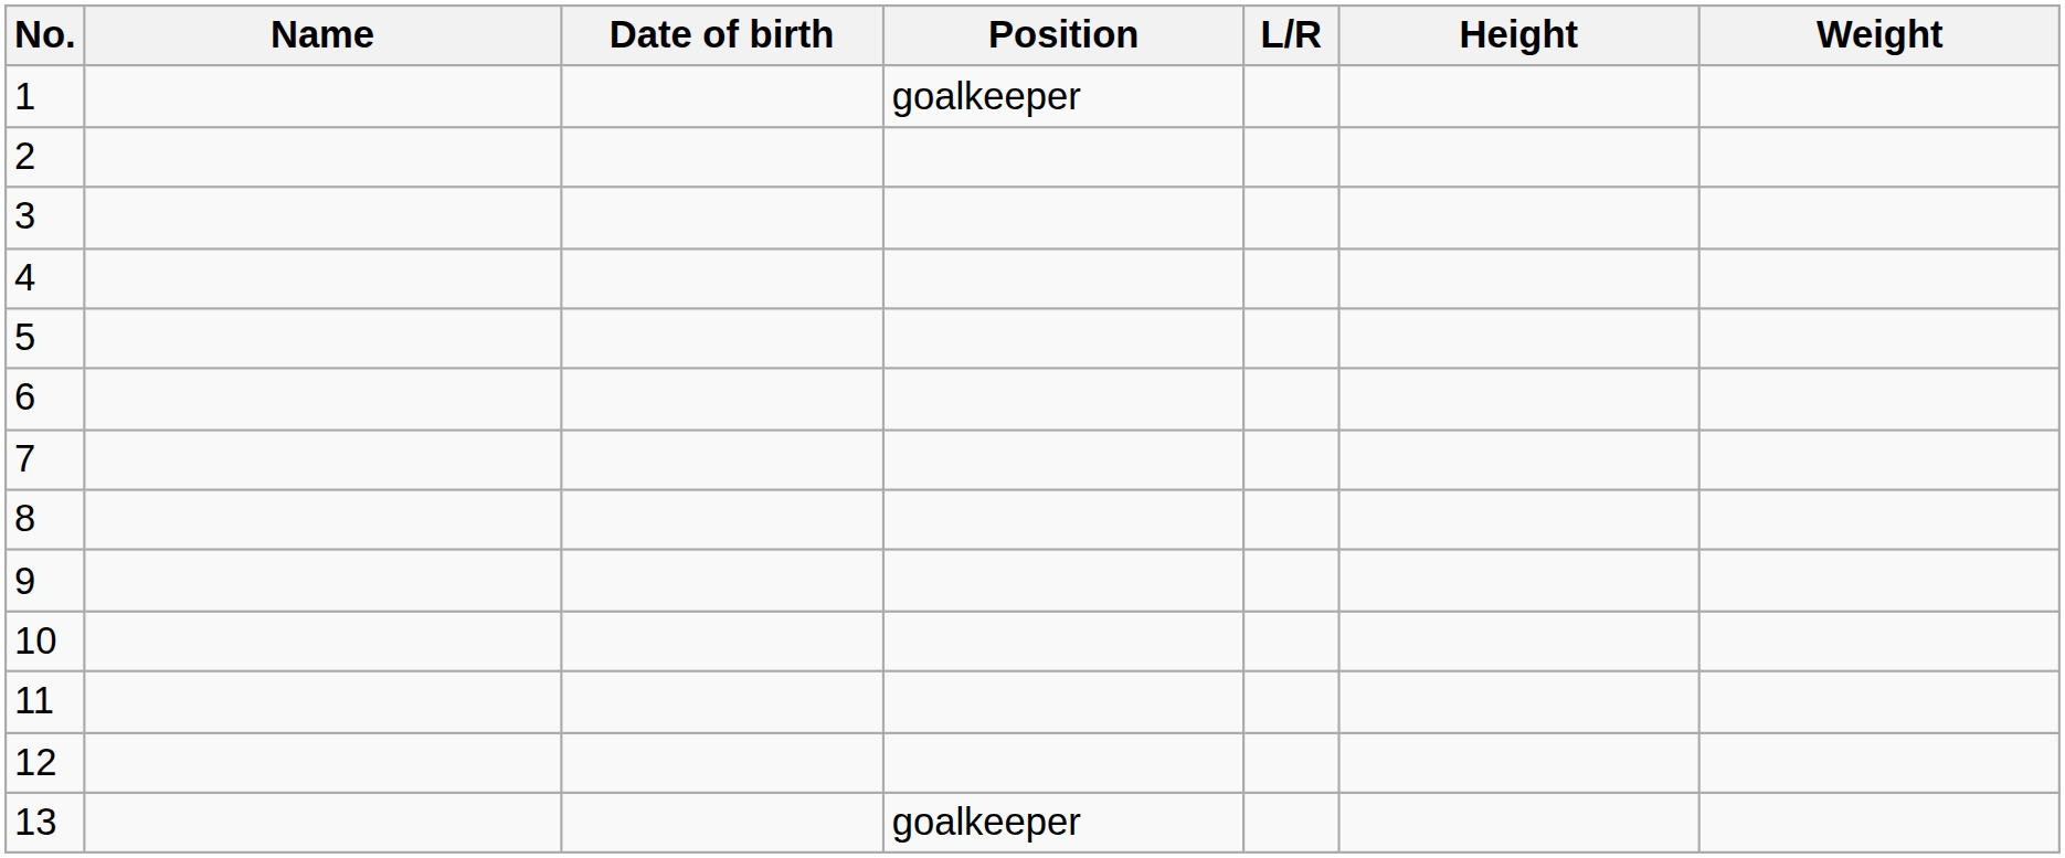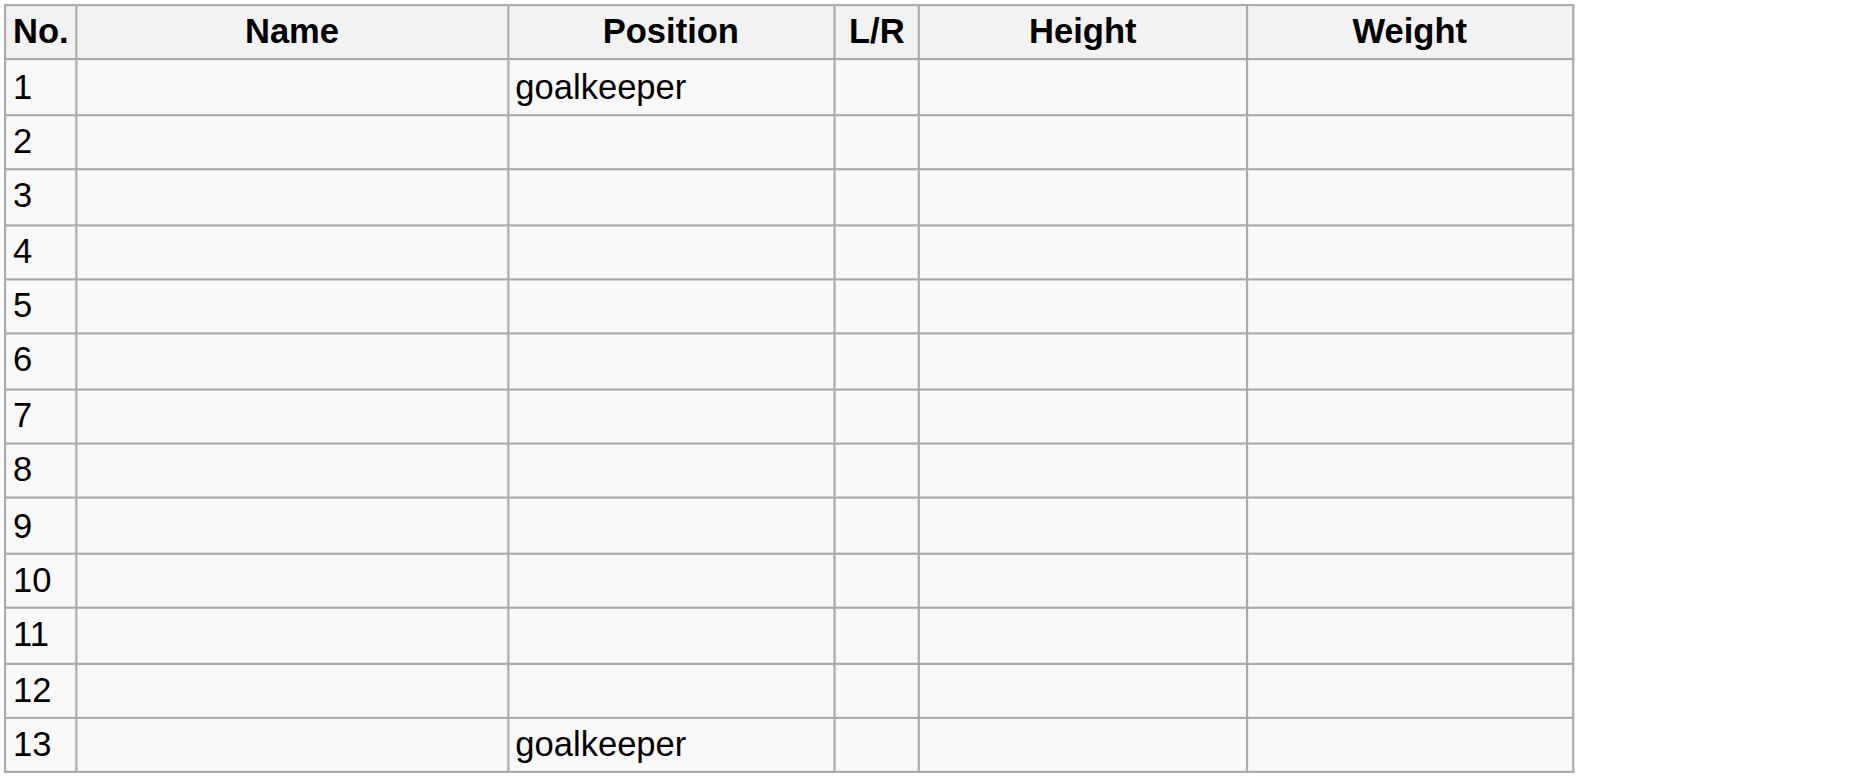 <table class=wikitable sortable style=font-size:100%; text-align:center;>
 <tr>
 <th>No.</th>
 <th style=width:12em>Name</th>
-<th style=width:8em>Date of birth</th>
 <th style=width:9em>Position</th>
 <th style=width:2em>L/R</th>
 <th style=width:9em>Height</th>
 <th style=width:9em>Weight</th>
 </tr>
 <tr>
 <td>1</td>
 <td align=left></td>
-<td></td>
 <td>goalkeeper</td>
 <td></td>
 <td></td>
 <td></td>
 </tr>
 <tr>
 <td>2</td>
 <td align=left></td>
 <td></td>
 <td></td>
 <td></td>
 <td></td>
-<td></td>
 </tr>
 <tr>
 <td>3</td>
 <td align=left></td>
-<td></td>
 <td></td>
 <td></td>
 <td></td>
 <td></td>
 </tr>
 <tr>
 <td>4</td>
 <td align=left></td>
 <td></td>
 <td></td>
 <td></td>
 <td></td>
-<td></td>
 </tr>
 <tr>
 <td>5</td>
 <td align=left></td>
-<td></td>
 <td></td>
 <td></td>
 <td></td>
 <td></td>
 </tr>
 <tr>
 <td>6</td>
 <td align=left></td>
 <td></td>
 <td></td>
 <td></td>
 <td></td>
-<td></td>
 </tr>
 <tr>
 <td>7</td>
 <td align=left></td>
-<td></td>
 <td></td>
 <td></td>
 <td></td>
 <td></td>
 </tr>
 <tr>
 <td>8</td>
 <td align=left></td>
 <td></td>
 <td></td>
 <td></td>
 <td></td>
-<td></td>
 </tr>
 <tr>
 <td>9</td>
 <td align=left></td>
-<td></td>
 <td></td>
 <td></td>
 <td></td>
 <td></td>
 </tr>
 <tr>
 <td>10</td>
 <td align=left></td>
 <td></td>
 <td></td>
 <td></td>
 <td></td>
-<td></td>
 </tr>
 <tr>
 <td>11</td>
 <td align=left></td>
-<td></td>
 <td></td>
 <td></td>
 <td></td>
 <td></td>
 </tr>
 <tr>
 <td>12</td>
 <td align=left></td>
 <td></td>
 <td></td>
 <td></td>
 <td></td>
-<td></td>
 </tr>
 <tr>
 <td>13</td>
 <td align=left></td>
-<td></td>
 <td>goalkeeper</td>
 <td></td>
 <td></td>
 <td></td>
 </tr>
 </table>
